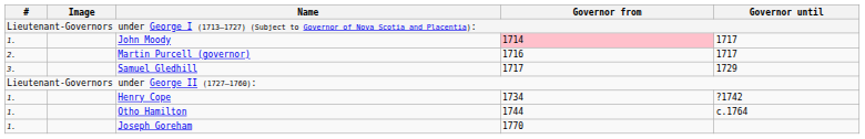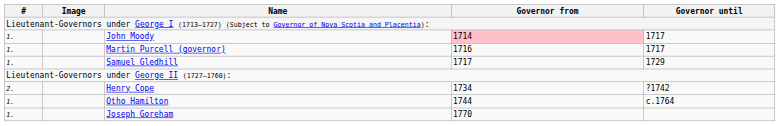 <table class="wikitable" style="width:100%">
 <tr>
 <th width="5%">#</th>
 <th width="8%">Image</th>
 <th width="45%">Name</th>
 <th width="25%">Governor from</th>
 <th width="25%">Governor until</th>
 </tr>
 <tr bgcolor="#F5F5F5">
 <td colspan="5" align="left"><span>Lieutenant-Governors under <a href='#'>George I</a> <small>(1713–1727) (Subject to <a href='#'>Governor of Nova Scotia and Placentia</a>)</small>:</span></td>
 </tr>
 <tr>
 <td><small><em>1.</em></small></td>
 <td></td>
 <td><a href='#'>John Moody</a></td>
 <td style="background: pink;">1714</td>
 <td>1717</td>
 </tr>
 <tr>
-<td><small><em>2.</em></small></td>
+<td><small><em>1.</em></small></td>
 <td></td>
 <td><a href='#'>Martin Purcell (governor)</a></td>
 <td>1716</td>
 <td>1717</td>
 </tr>
 <tr>
-<td><small><em>3.</em></small></td>
+<td><small><em>1.</em></small></td>
 <td></td>
 <td><a href='#'>Samuel Gledhill</a></td>
 <td>1717</td>
 <td>1729</td>
 </tr>
 <tr>
 <td colspan="5" align="left"><span>Lieutenant-Governors under <a href='#'>George II</a> <small>(1727–1760)</small>:</span></td>
 </tr>
 <tr>
-<td><small><em>1.</em></small></td>
+<td><small><em>2.</em></small></td>
 <td></td>
 <td><a href='#'>Henry Cope</a></td>
 <td>1734</td>
 <td>?1742</td>
 </tr>
 <tr>
 <td><small><em>1.</em></small></td>
 <td></td>
 <td><a href='#'>Otho Hamilton</a></td>
 <td>1744</td>
 <td>c.1764</td>
 </tr>
 <tr>
 <td><small><em>1.</em></small></td>
 <td></td>
 <td><a href='#'>Joseph Goreham</a></td>
 <td>1770</td>
 <td></td>
 </tr>
 </table>
